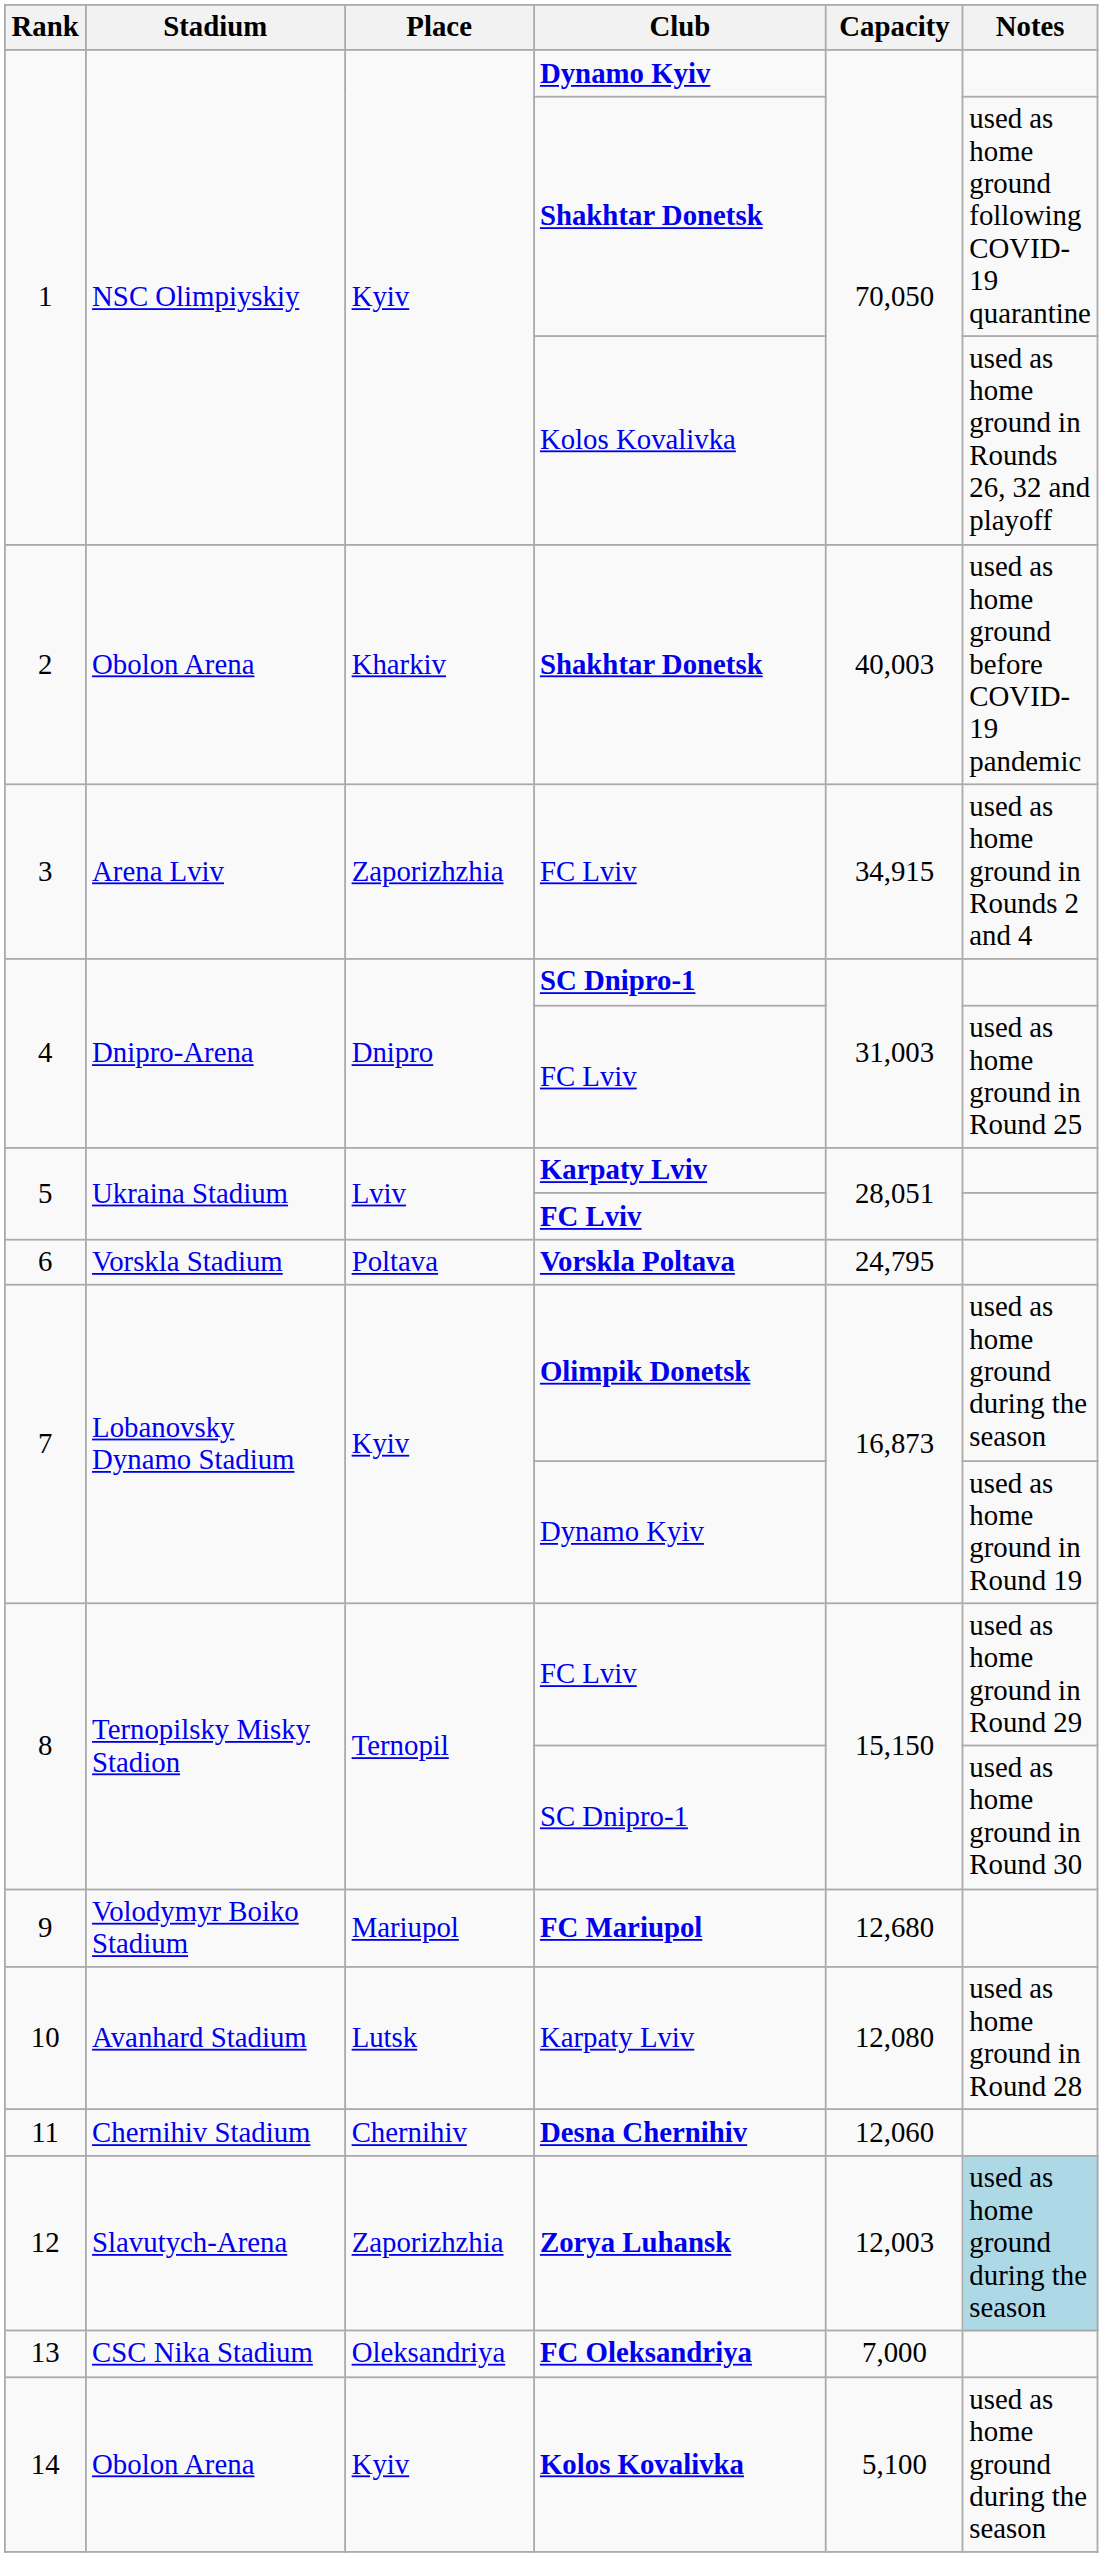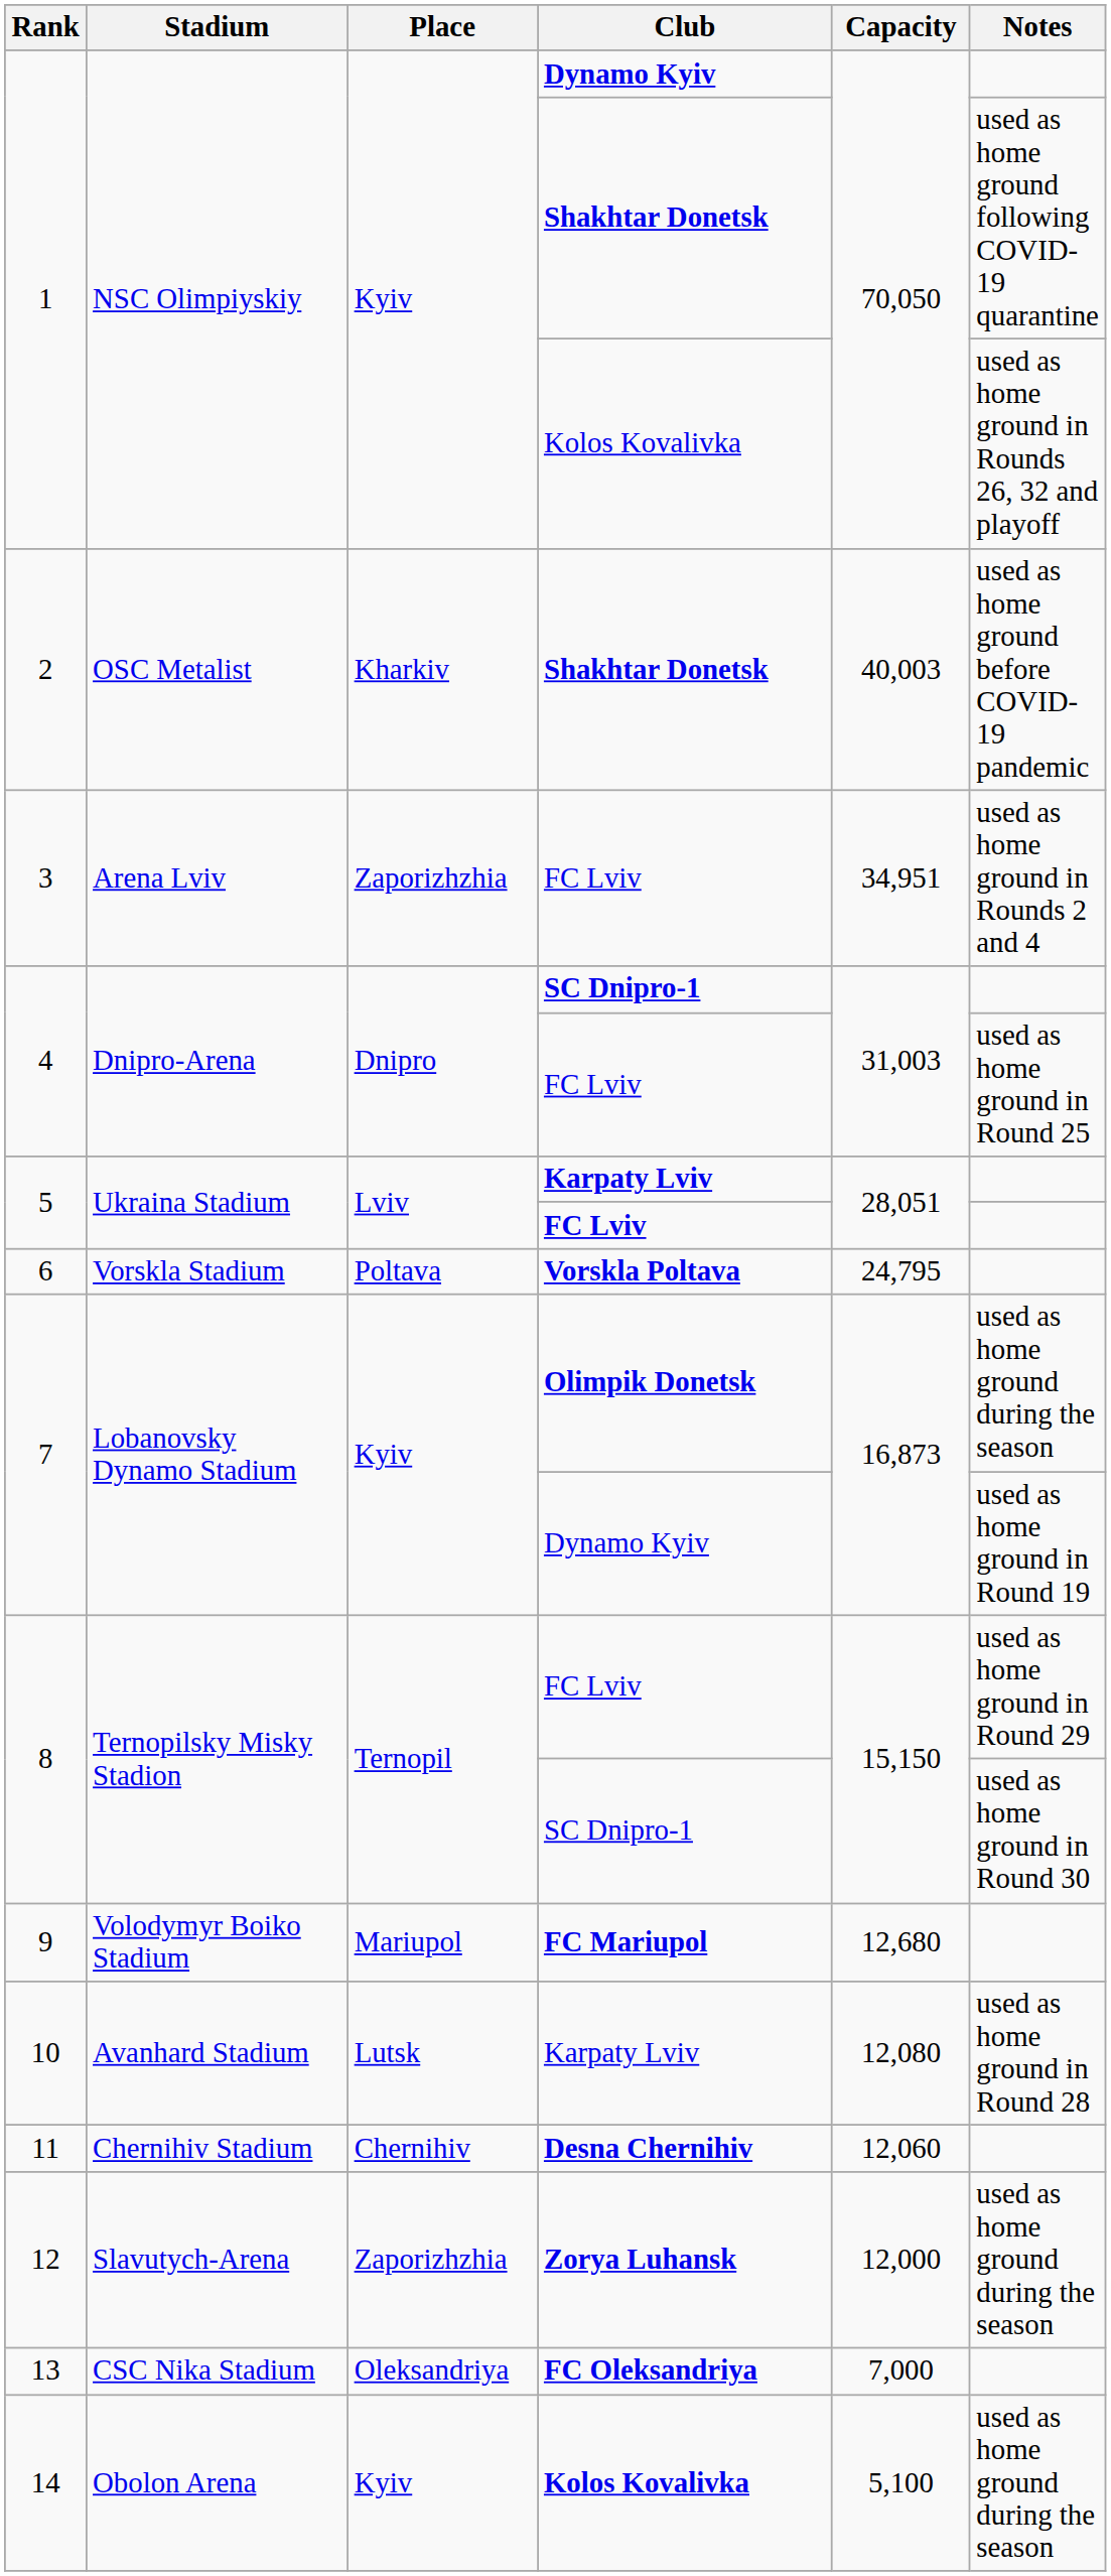 <table class="wikitable sortable" style="text-align:left;">
 <tr>
 <th width=18>Rank</th>
 <th width=150>Stadium</th>
 <th width=100>Place</th>
 <th width=170>Club</th>
 <th width=70>Capacity</th>
 <th>Notes</th>
 </tr>
 <tr>
 <td align=center rowspan=3>1</td>
 <td rowspan=3><a href='#'>NSC Olimpiyskiy</a></td>
 <td rowspan=3><a href='#'>Kyiv</a></td>
 <td><strong><a href='#'>Dynamo Kyiv</a></strong></td>
 <td align=center rowspan=3>70,050</td>
 <td></td>
 </tr>
 <tr>
 <td><strong><a href='#'>Shakhtar Donetsk</a></strong></td>
 <td>used as home ground following COVID-19 quarantine</td>
 </tr>
 <tr>
 <td><a href='#'>Kolos Kovalivka</a></td>
 <td>used as home ground in Rounds 26, 32 and playoff</td>
 </tr>
 <tr>
 <td align=center>2</td>
-<td><a href='#'>Obolon Arena</a></td>
+<td><a href='#'>OSC Metalist</a></td>
 <td><a href='#'>Kharkiv</a></td>
 <td><strong><a href='#'>Shakhtar Donetsk</a></strong></td>
 <td align=center>40,003</td>
 <td>used as home ground before COVID-19 pandemic</td>
 </tr>
 <tr>
 <td align=center>3</td>
 <td><a href='#'>Arena Lviv</a></td>
 <td><a href='#'>Zaporizhzhia</a></td>
 <td><a href='#'>FC Lviv</a></td>
-<td align=center>34,915</td>
+<td align=center>34,951</td>
 <td>used as home ground in Rounds 2 and 4</td>
 </tr>
 <tr>
 <td align=center rowspan=2>4</td>
 <td rowspan=2><a href='#'>Dnipro-Arena</a></td>
 <td rowspan=2><a href='#'>Dnipro</a></td>
 <td><strong><a href='#'>SC Dnipro-1</a></strong></td>
 <td align=center rowspan=2>31,003</td>
 <td></td>
 </tr>
 <tr>
 <td><a href='#'>FC Lviv</a></td>
 <td>used as home ground in Round 25</td>
 </tr>
 <tr>
 <td align=center rowspan=2>5</td>
 <td rowspan=2><a href='#'>Ukraina Stadium</a></td>
 <td rowspan=2><a href='#'>Lviv</a></td>
 <td><strong><a href='#'>Karpaty Lviv</a></strong></td>
 <td align=center rowspan=2>28,051</td>
 <td></td>
 </tr>
 <tr>
 <td><strong><a href='#'>FC Lviv</a></strong></td>
 <td></td>
 </tr>
 <tr>
 <td align=center>6</td>
 <td><a href='#'>Vorskla Stadium</a></td>
 <td><a href='#'>Poltava</a></td>
 <td><strong><a href='#'>Vorskla Poltava</a></strong></td>
 <td align=center>24,795</td>
 <td></td>
 </tr>
 <tr>
 <td align=center rowspan=2>7</td>
 <td rowspan=2><a href='#'>Lobanovsky Dynamo Stadium</a></td>
 <td rowspan=2><a href='#'>Kyiv</a></td>
 <td><strong><a href='#'>Olimpik Donetsk</a></strong></td>
 <td align=center rowspan=2>16,873</td>
 <td>used as home ground during the season</td>
 </tr>
 <tr>
 <td><a href='#'>Dynamo Kyiv</a></td>
 <td>used as home ground in Round 19</td>
 </tr>
 <tr>
 <td align=center rowspan=2>8</td>
 <td rowspan=2><a href='#'>Ternopilsky Misky Stadion</a></td>
 <td rowspan=2><a href='#'>Ternopil</a></td>
 <td><a href='#'>FC Lviv</a></td>
 <td align=center rowspan=2>15,150</td>
 <td>used as home ground in Round 29</td>
 </tr>
 <tr>
 <td><a href='#'>SC Dnipro-1</a></td>
 <td>used as home ground in Round 30</td>
 </tr>
 <tr>
 <td align=center>9</td>
 <td><a href='#'>Volodymyr Boiko Stadium</a></td>
 <td><a href='#'>Mariupol</a></td>
 <td><strong><a href='#'>FC Mariupol</a></strong></td>
 <td align=center>12,680</td>
 <td></td>
 </tr>
 <tr>
 <td align=center>10</td>
 <td><a href='#'>Avanhard Stadium</a></td>
 <td><a href='#'>Lutsk</a></td>
 <td><a href='#'>Karpaty Lviv</a></td>
 <td align=center>12,080</td>
 <td>used as home ground in Round 28</td>
 </tr>
 <tr>
 <td align=center>11</td>
 <td><a href='#'>Chernihiv Stadium</a></td>
 <td><a href='#'>Chernihiv</a></td>
 <td><strong><a href='#'>Desna Chernihiv</a></strong></td>
 <td align=center>12,060</td>
 <td></td>
 </tr>
 <tr>
 <td align=center>12</td>
 <td><a href='#'>Slavutych-Arena</a></td>
 <td><a href='#'>Zaporizhzhia</a></td>
 <td><strong><a href='#'>Zorya Luhansk</a></strong></td>
-<td align=center>12,003</td>
-<td style="background: lightblue;">used as home ground during the season</td>
+<td align=center>12,000</td>
+<td>used as home ground during the season</td>
 </tr>
 <tr>
 <td align=center>13</td>
 <td><a href='#'>CSC Nika Stadium</a></td>
 <td><a href='#'>Oleksandriya</a></td>
 <td><strong><a href='#'>FC Oleksandriya</a></strong></td>
 <td align=center>7,000</td>
 <td></td>
 </tr>
 <tr>
 <td align=center>14</td>
 <td><a href='#'>Obolon Arena</a></td>
 <td><a href='#'>Kyiv</a></td>
 <td><strong><a href='#'>Kolos Kovalivka</a></strong></td>
 <td align=center>5,100</td>
 <td>used as home ground during the season</td>
 </tr>
 </table>
